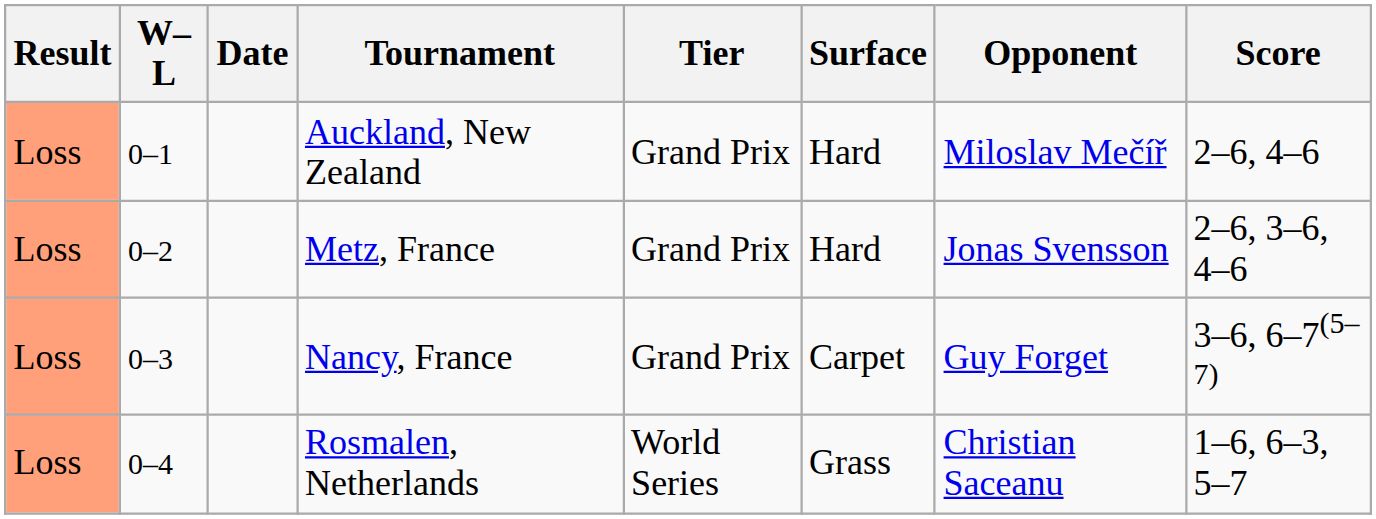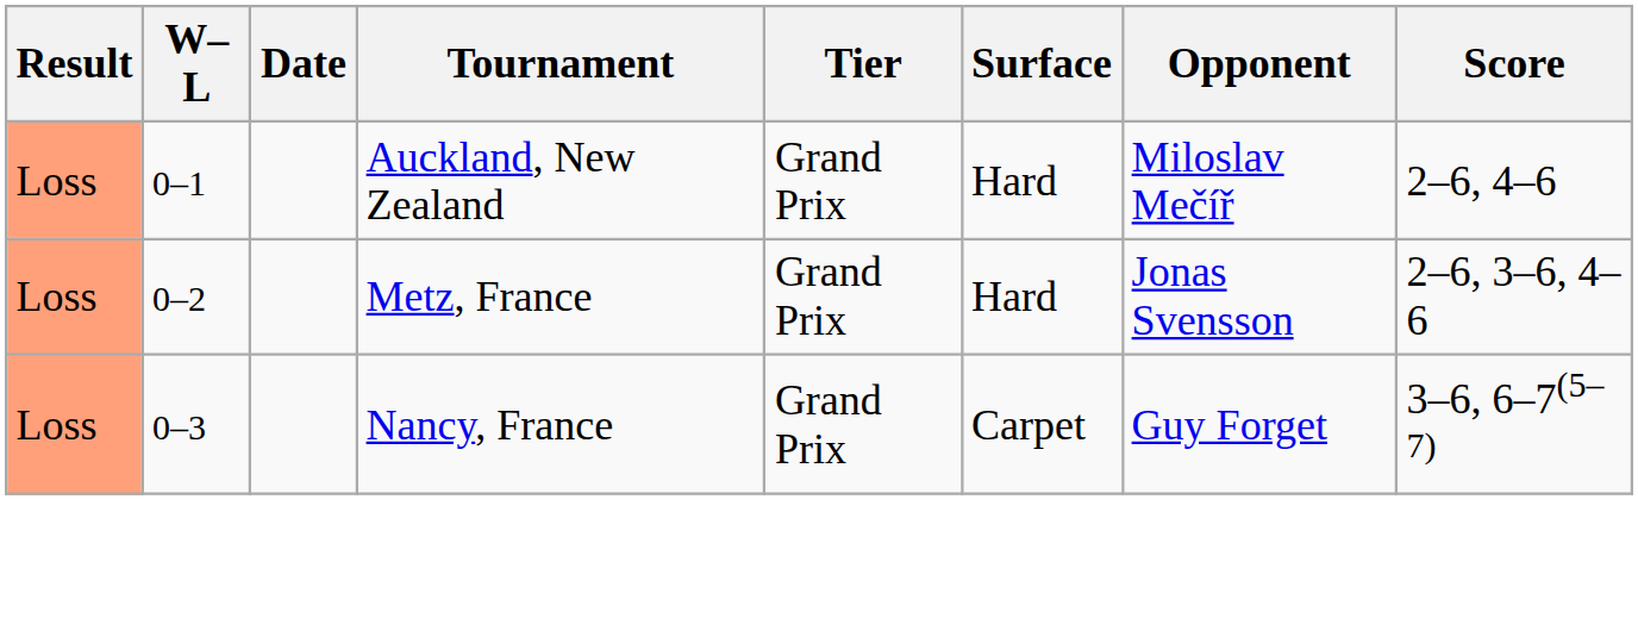 <table class="sortable wikitable">
 <tr>
 <th>Result</th>
 <th class="unsortable">W–L</th>
 <th>Date</th>
 <th>Tournament</th>
 <th>Tier</th>
 <th>Surface</th>
 <th>Opponent</th>
 <th class="unsortable">Score</th>
 </tr>
 <tr>
 <td style="background:#ffa07a;">Loss</td>
 <td><small>0–1</small></td>
 <td><a href='#'></a></td>
 <td><a href='#'>Auckland</a>, New Zealand</td>
 <td>Grand Prix</td>
 <td>Hard</td>
 <td> <a href='#'>Miloslav Mečíř</a></td>
 <td>2–6, 4–6</td>
 </tr>
 <tr>
 <td style="background:#ffa07a;">Loss</td>
 <td><small>0–2</small></td>
 <td><a href='#'></a></td>
 <td><a href='#'>Metz</a>, France</td>
 <td>Grand Prix</td>
 <td>Hard</td>
 <td> <a href='#'>Jonas Svensson</a></td>
 <td>2–6, 3–6, 4–6</td>
 </tr>
 <tr>
 <td style="background:#ffa07a;">Loss</td>
 <td><small>0–3</small></td>
 <td><a href='#'></a></td>
 <td><a href='#'>Nancy</a>, France</td>
 <td>Grand Prix</td>
 <td>Carpet</td>
 <td> <a href='#'>Guy Forget</a></td>
 <td>3–6, 6–7<sup>(5–7)</sup></td>
 </tr>
-<tr>
-<td style="background:#ffa07a;">Loss</td>
-<td><small>0–4</small></td>
-<td><a href='#'></a></td>
-<td><a href='#'>Rosmalen</a>, Netherlands</td>
-<td>World Series</td>
-<td>Grass</td>
-<td> <a href='#'>Christian Saceanu</a></td>
-<td>1–6, 6–3, 5–7</td>
-</tr>
 </table>
